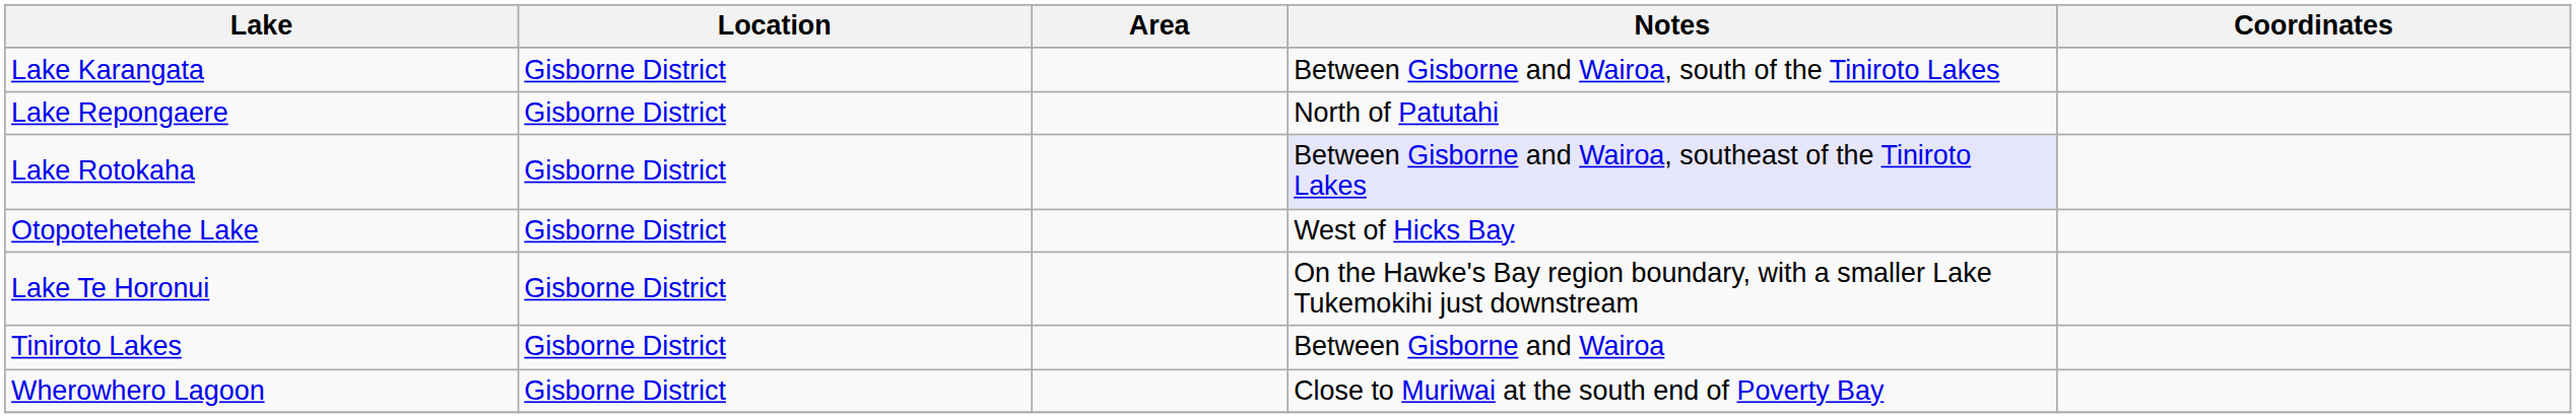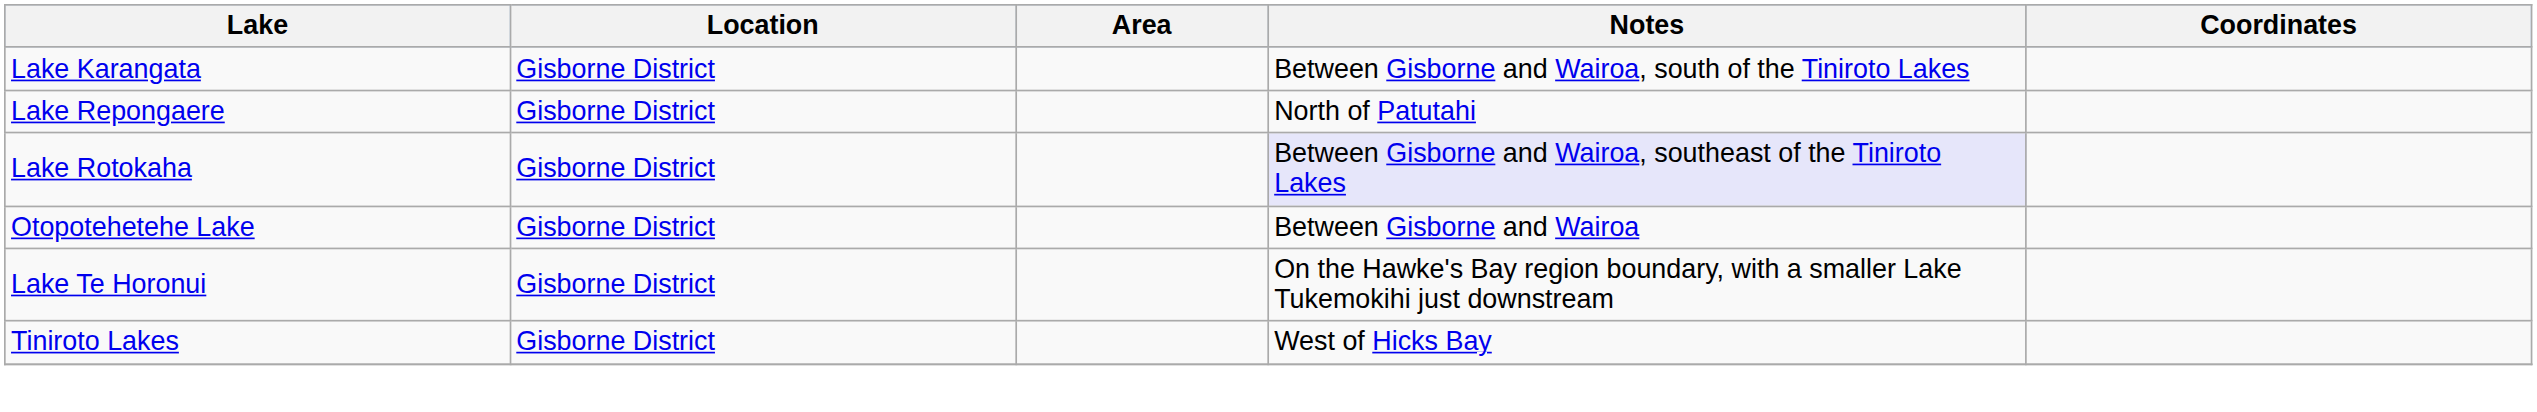 <table class="wikitable sortable" width=95%>
 <tr bgcolor=#99CCFF>
 <th width=20%>Lake</th>
 <th width=20%>Location</th>
 <th width=10%;data-sort-type="number">Area</th>
 <th width=30%>Notes</th>
 <th width=20%>Coordinates</th>
 </tr>
 <tr>
 <td><a href='#'>Lake Karangata</a></td>
 <td><a href='#'>Gisborne District</a></td>
 <td></td>
 <td>Between <a href='#'>Gisborne</a> and <a href='#'>Wairoa</a>, south of the <a href='#'>Tiniroto Lakes</a></td>
 <td></td>
 </tr>
 <tr>
 <td><a href='#'>Lake Repongaere</a></td>
 <td><a href='#'>Gisborne District</a></td>
 <td></td>
 <td>North of <a href='#'>Patutahi</a></td>
 <td></td>
 </tr>
 <tr>
 <td><a href='#'>Lake Rotokaha</a></td>
 <td><a href='#'>Gisborne District</a></td>
 <td></td>
 <td style="background: lavender;">Between <a href='#'>Gisborne</a> and <a href='#'>Wairoa</a>, southeast of the <a href='#'>Tiniroto Lakes</a></td>
 <td></td>
 </tr>
 <tr>
 <td><a href='#'>Otopotehetehe Lake</a></td>
 <td><a href='#'>Gisborne District</a></td>
 <td></td>
-<td>West of <a href='#'>Hicks Bay</a></td>
+<td>Between <a href='#'>Gisborne</a> and <a href='#'>Wairoa</a></td>
 <td></td>
 </tr>
 <tr>
 <td><a href='#'>Lake Te Horonui</a></td>
 <td><a href='#'>Gisborne District</a></td>
 <td></td>
 <td>On the Hawke's Bay region boundary, with a smaller Lake Tukemokihi just downstream</td>
 <td></td>
 </tr>
 <tr>
 <td><a href='#'>Tiniroto Lakes</a></td>
 <td><a href='#'>Gisborne District</a></td>
 <td></td>
-<td>Between <a href='#'>Gisborne</a> and <a href='#'>Wairoa</a></td>
-<td></td>
-</tr>
-<tr>
-<td><a href='#'>Wherowhero Lagoon</a></td>
-<td><a href='#'>Gisborne District</a></td>
-<td></td>
-<td>Close to <a href='#'>Muriwai</a> at the south end of <a href='#'>Poverty Bay</a></td>
+<td>West of <a href='#'>Hicks Bay</a></td>
 <td></td>
 </tr>
 <tr>
 </tr>
 </table>
